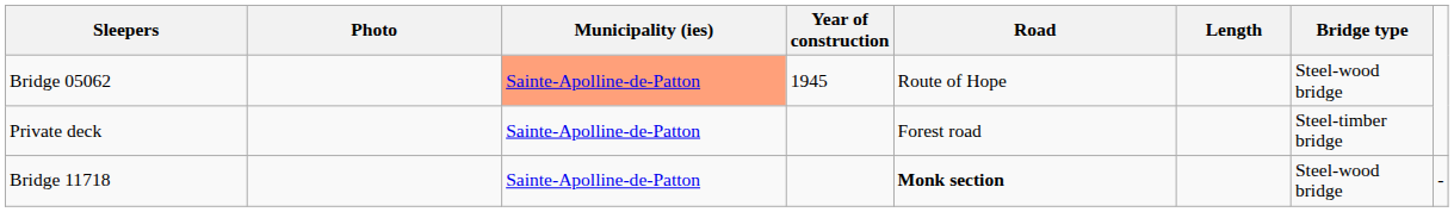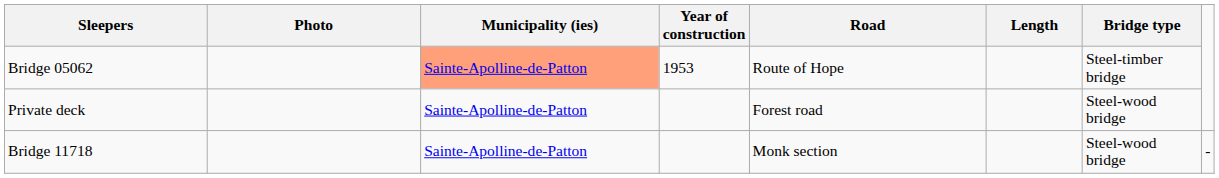 <table class = wikitable>
 <tr>
 <th scope = "col" width = "17%">Sleepers</th>
 <th scope = "col" width = "18%">Photo</th>
 <th scope = "col" width = "20%">Municipality (ies)</th>
 <th scope = "col" width = "7%">Year of construction</th>
 <th scope = "col" width = "20%">Road</th>
 <th scope = "col" width = "8%">Length</th>
 <th scope = "col" width = "10%">Bridge type</th>
 </tr>
 <tr>
 <td>Bridge 05062</td>
 <td></td>
 <td style="background: lightsalmon;"><a href='#'>Sainte-Apolline-de-Patton</a></td>
-<td>1945 </td>
+<td>1953 </td>
 <td>Route of Hope</td>
 <td></td>
-<td>Steel-wood bridge</td>
+<td>Steel-timber bridge </td>
 </tr>
 <tr>
 <td>Private deck</td>
 <td></td>
 <td><a href='#'>Sainte-Apolline-de-Patton</a></td>
 <td></td>
 <td>Forest road</td>
 <td></td>
-<td>Steel-timber bridge </td>
+<td>Steel-wood bridge</td>
 </tr>
 <tr>
 <td>Bridge 11718</td>
 <td></td>
 <td><a href='#'>Sainte-Apolline-de-Patton</a></td>
 <td></td>
-<td><strong>Monk section</strong></td>
+<td>Monk section</td>
 <td></td>
 <td>Steel-wood bridge</td>
 <td>-</td>
 </tr>
 </table>
